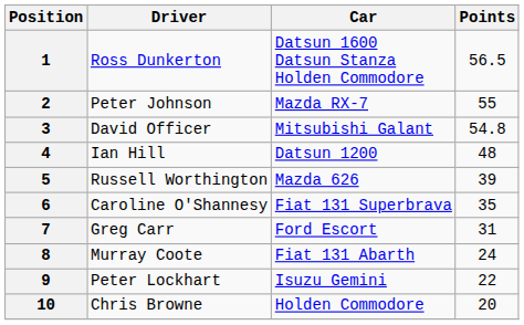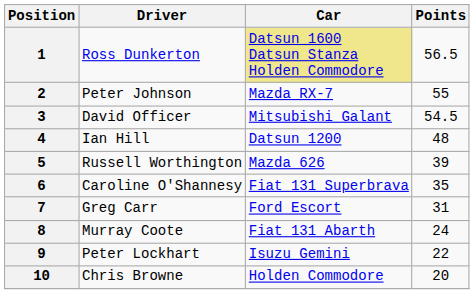 <table class="wikitable" border="1">
 <tr>
 <th>Position</th>
 <th>Driver</th>
 <th>Car</th>
 <th>Points</th>
 </tr>
 <tr>
 <th>1</th>
 <td><a href='#'>Ross Dunkerton</a></td>
-<td><a href='#'>Datsun 1600</a><br> <a href='#'>Datsun Stanza</a><br> <a href='#'>Holden Commodore</a></td>
+<td style="background: khaki;"><a href='#'>Datsun 1600</a><br> <a href='#'>Datsun Stanza</a><br> <a href='#'>Holden Commodore</a></td>
 <td align="center">56.5</td>
 </tr>
 <tr>
 <th>2</th>
 <td>Peter Johnson</td>
 <td><a href='#'>Mazda RX-7</a></td>
 <td align="center">55</td>
 </tr>
 <tr>
 <th>3</th>
 <td>David Officer</td>
 <td><a href='#'>Mitsubishi Galant</a></td>
-<td align="center">54.8</td>
+<td align="center">54.5</td>
 </tr>
 <tr>
 <th>4</th>
 <td>Ian Hill</td>
 <td><a href='#'>Datsun 1200</a></td>
 <td align="center">48</td>
 </tr>
 <tr>
 <th>5</th>
 <td>Russell Worthington</td>
 <td><a href='#'>Mazda 626</a></td>
 <td align="center">39</td>
 </tr>
 <tr>
 <th>6</th>
 <td>Caroline O'Shannesy</td>
 <td><a href='#'>Fiat 131 Superbrava</a></td>
 <td align="center">35</td>
 </tr>
 <tr>
 <th>7</th>
 <td>Greg Carr</td>
 <td><a href='#'>Ford Escort</a></td>
 <td align="center">31</td>
 </tr>
 <tr>
 <th>8</th>
 <td>Murray Coote</td>
 <td><a href='#'>Fiat 131 Abarth</a></td>
 <td align="center">24</td>
 </tr>
 <tr>
 <th>9</th>
 <td>Peter Lockhart</td>
 <td><a href='#'>Isuzu Gemini</a></td>
 <td align="center">22</td>
 </tr>
 <tr>
 <th>10</th>
 <td>Chris Browne</td>
 <td><a href='#'>Holden Commodore</a></td>
 <td align="center">20</td>
 </tr>
 <tr>
 </tr>
 </table>
